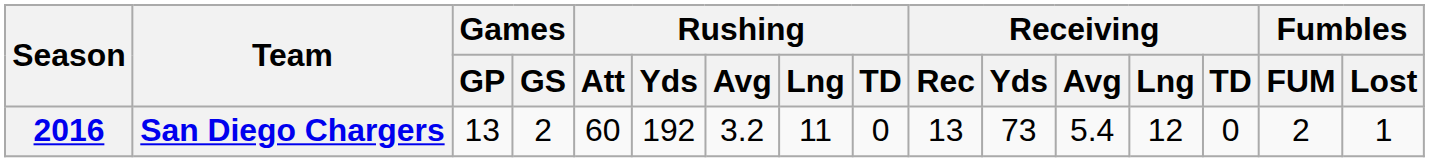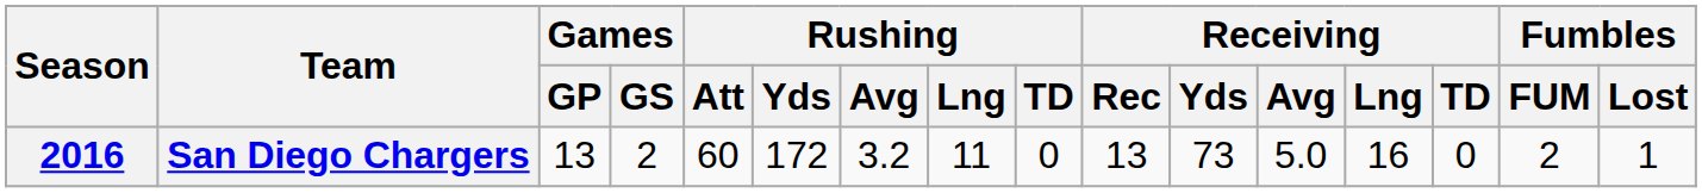 <table class=wikitable style="text-align:center;">
 <tr>
 <th rowspan=2>Season</th>
 <th rowspan=2>Team</th>
 <th colspan=2>Games</th>
 <th colspan=5>Rushing</th>
 <th colspan=5>Receiving</th>
 <th colspan=2>Fumbles</th>
 </tr>
 <tr>
 <th>GP</th>
 <th>GS</th>
 <th>Att</th>
 <th>Yds</th>
 <th>Avg</th>
 <th>Lng</th>
 <th>TD</th>
 <th>Rec</th>
 <th>Yds</th>
 <th>Avg</th>
 <th>Lng</th>
 <th>TD</th>
 <th>FUM</th>
 <th>Lost</th>
 </tr>
 <tr>
 <th><a href='#'>2016</a></th>
 <th><a href='#'>San Diego Chargers</a></th>
 <td>13</td>
 <td>2</td>
 <td>60</td>
-<td>192</td>
+<td>172</td>
 <td>3.2</td>
 <td>11</td>
 <td>0</td>
 <td>13</td>
 <td>73</td>
-<td>5.4</td>
-<td>12</td>
+<td>5.0</td>
+<td>16</td>
 <td>0</td>
 <td>2</td>
 <td>1</td>
 </tr>
 </table>
